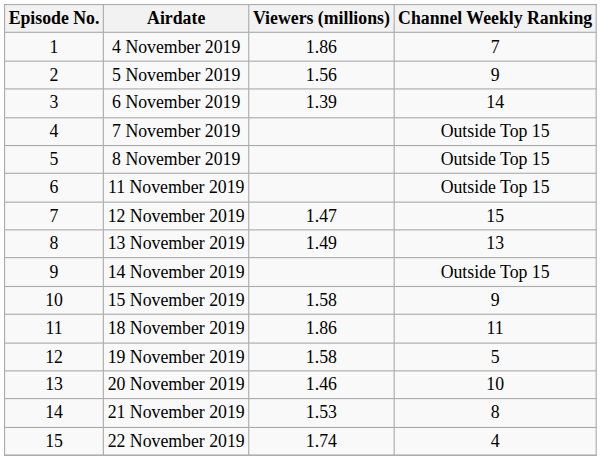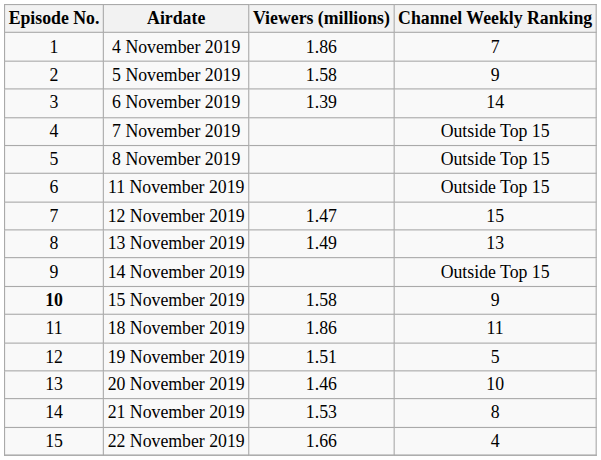 <table class="wikitable" style="text-align:center;">
 <tr>
 <th>Episode No.</th>
 <th>Airdate</th>
 <th>Viewers (millions)</th>
 <th>Channel Weekly Ranking</th>
 </tr>
 <tr>
 <td>1</td>
 <td>4 November 2019</td>
 <td>1.86</td>
 <td>7</td>
 </tr>
 <tr>
 <td>2</td>
 <td>5 November 2019</td>
-<td>1.56</td>
+<td>1.58</td>
 <td>9</td>
 </tr>
 <tr>
 <td>3</td>
 <td>6 November 2019</td>
 <td>1.39</td>
 <td>14</td>
 </tr>
 <tr>
 <td>4</td>
 <td>7 November 2019</td>
 <td></td>
 <td>Outside Top 15</td>
 </tr>
 <tr>
 <td>5</td>
 <td>8 November 2019</td>
 <td></td>
 <td>Outside Top 15</td>
 </tr>
 <tr>
 <td>6</td>
 <td>11 November 2019</td>
 <td></td>
 <td>Outside Top 15</td>
 </tr>
 <tr>
 <td>7</td>
 <td>12 November 2019</td>
 <td>1.47</td>
 <td>15</td>
 </tr>
 <tr>
 <td>8</td>
 <td>13 November 2019</td>
 <td>1.49</td>
 <td>13</td>
 </tr>
 <tr>
 <td>9</td>
 <td>14 November 2019</td>
 <td></td>
 <td>Outside Top 15</td>
 </tr>
 <tr>
-<td>10</td>
+<td><strong>10</strong></td>
 <td>15 November 2019</td>
 <td>1.58</td>
 <td>9</td>
 </tr>
 <tr>
 <td>11</td>
 <td>18 November 2019</td>
 <td>1.86</td>
 <td>11</td>
 </tr>
 <tr>
 <td>12</td>
 <td>19 November 2019</td>
-<td>1.58</td>
+<td>1.51</td>
 <td>5</td>
 </tr>
 <tr>
 <td>13</td>
 <td>20 November 2019</td>
 <td>1.46</td>
 <td>10</td>
 </tr>
 <tr>
 <td>14</td>
 <td>21 November 2019</td>
 <td>1.53</td>
 <td>8</td>
 </tr>
 <tr>
 <td>15</td>
 <td>22 November 2019</td>
-<td>1.74</td>
+<td>1.66</td>
 <td>4</td>
 </tr>
 <tr>
 </tr>
 </table>
